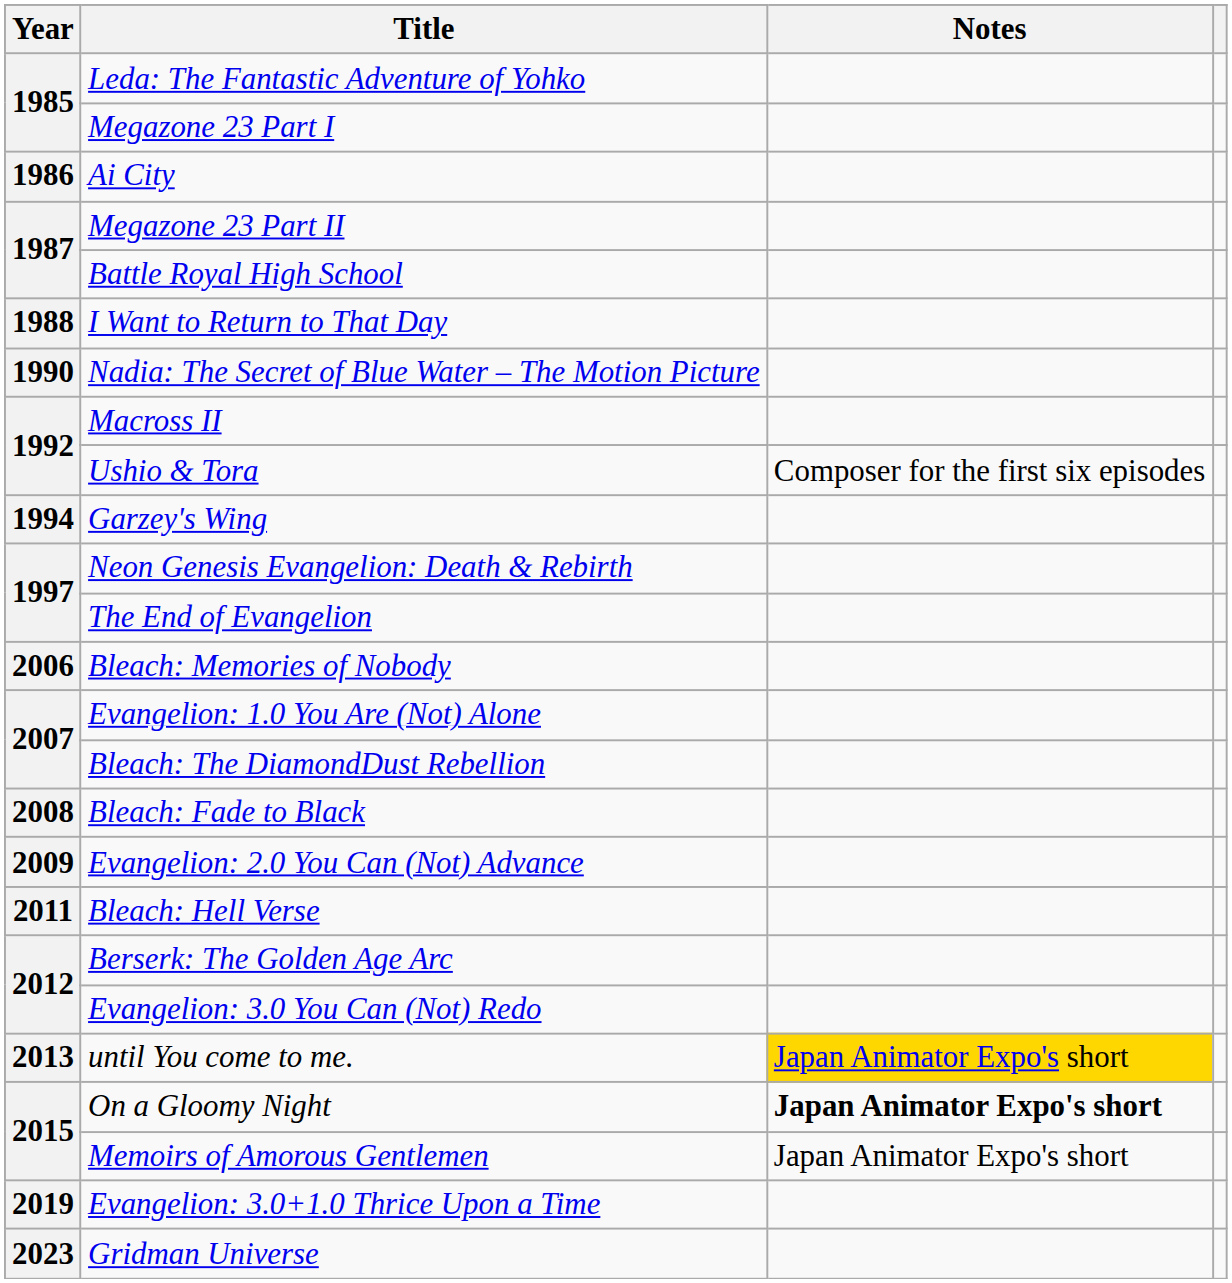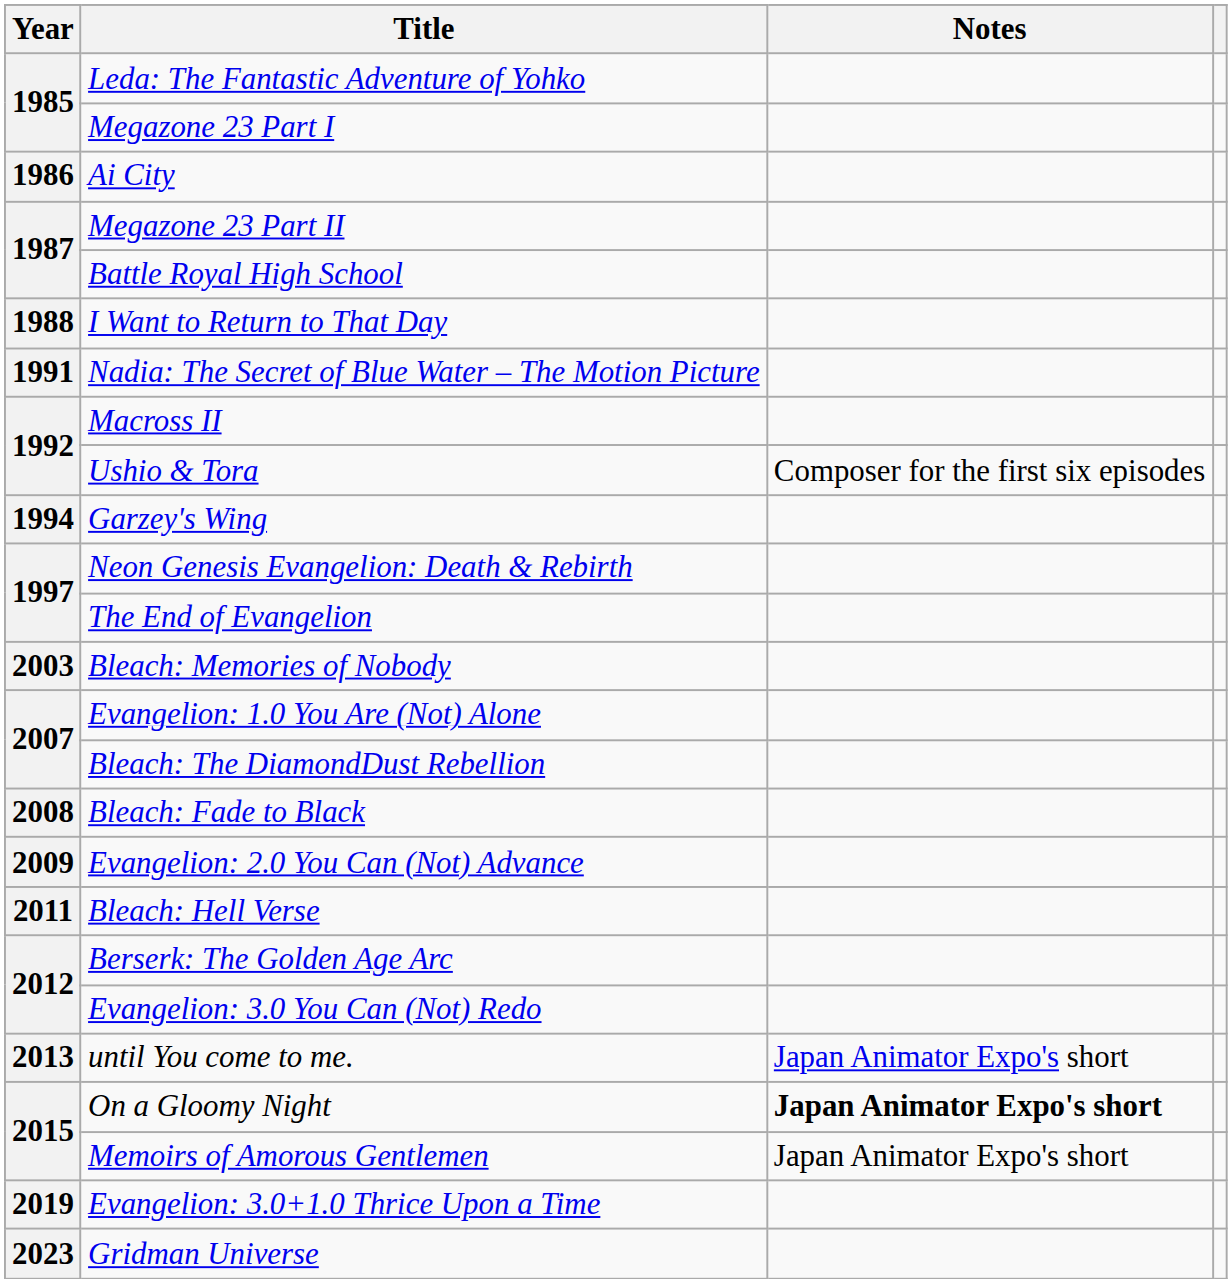 <table class="wikitable">
 <tr>
 <th>Year</th>
 <th>Title</th>
 <th>Notes</th>
 <th></th>
 </tr>
 <tr>
 <th rowspan="2">1985</th>
 <td><em><a href='#'>Leda: The Fantastic Adventure of Yohko</a></em></td>
 <td></td>
 <td></td>
 </tr>
 <tr>
 <td><em><a href='#'>Megazone 23 Part I</a></em></td>
 <td></td>
 <td></td>
 </tr>
 <tr>
 <th>1986</th>
 <td><em><a href='#'>Ai City</a></em></td>
 <td></td>
 <td></td>
 </tr>
 <tr>
 <th rowspan="2">1987</th>
 <td><em><a href='#'>Megazone 23 Part II</a></em></td>
 <td></td>
 <td></td>
 </tr>
 <tr>
 <td><em><a href='#'>Battle Royal High School</a></em></td>
 <td></td>
 <td></td>
 </tr>
 <tr>
 <th>1988</th>
 <td><em><a href='#'>I Want to Return to That Day</a></em></td>
 <td></td>
 <td></td>
 </tr>
 <tr>
-<th>1990</th>
+<th>1991</th>
 <td><em><a href='#'>Nadia: The Secret of Blue Water – The Motion Picture</a></em></td>
 <td></td>
 <td></td>
 </tr>
 <tr>
 <th rowspan="2">1992</th>
 <td><em><a href='#'>Macross II</a></em></td>
 <td></td>
 <td></td>
 </tr>
 <tr>
 <td><em><a href='#'>Ushio & Tora</a></em></td>
 <td>Composer for the first six episodes</td>
 <td></td>
 </tr>
 <tr>
 <th>1994</th>
 <td><em><a href='#'>Garzey's Wing</a></em></td>
 <td></td>
 <td></td>
 </tr>
 <tr>
 <th rowspan="2">1997</th>
 <td><em><a href='#'>Neon Genesis Evangelion: Death & Rebirth</a></em></td>
 <td></td>
 <td></td>
 </tr>
 <tr>
 <td><em><a href='#'>The End of Evangelion</a></em></td>
 <td></td>
 <td></td>
 </tr>
 <tr>
-<th>2006</th>
+<th>2003</th>
 <td><em><a href='#'>Bleach: Memories of Nobody</a></em></td>
 <td></td>
 <td></td>
 </tr>
 <tr>
 <th rowspan="2">2007</th>
 <td><em><a href='#'>Evangelion: 1.0 You Are (Not) Alone</a></em></td>
 <td></td>
 <td></td>
 </tr>
 <tr>
 <td><em><a href='#'>Bleach: The DiamondDust Rebellion</a></em></td>
 <td></td>
 <td></td>
 </tr>
 <tr>
 <th>2008</th>
 <td><em><a href='#'>Bleach: Fade to Black</a></em></td>
 <td></td>
 <td></td>
 </tr>
 <tr>
 <th>2009</th>
 <td><em><a href='#'>Evangelion: 2.0 You Can (Not) Advance</a></em></td>
 <td></td>
 <td></td>
 </tr>
 <tr>
 <th>2011</th>
 <td><em><a href='#'>Bleach: Hell Verse</a></em></td>
 <td></td>
 <td></td>
 </tr>
 <tr>
 <th rowspan="2">2012</th>
 <td><em><a href='#'>Berserk: The Golden Age Arc</a></em></td>
 <td></td>
 <td></td>
 </tr>
 <tr>
 <td><em><a href='#'>Evangelion: 3.0 You Can (Not) Redo</a></em></td>
 <td></td>
 <td></td>
 </tr>
 <tr>
 <th>2013</th>
 <td><em>until You come to me.</em></td>
-<td style="background: gold;"><a href='#'>Japan Animator Expo's</a> short</td>
+<td><a href='#'>Japan Animator Expo's</a> short</td>
 <td></td>
 </tr>
 <tr>
 <th rowspan="2">2015</th>
 <td><em>On a Gloomy Night</em></td>
 <td><strong>Japan Animator Expo's short</strong></td>
 <td></td>
 </tr>
 <tr>
 <td><em><a href='#'>Memoirs of Amorous Gentlemen</a></em></td>
 <td>Japan Animator Expo's short</td>
 <td></td>
 </tr>
 <tr>
 <th>2019</th>
 <td><em><a href='#'>Evangelion: 3.0+1.0 Thrice Upon a Time</a></em></td>
 <td></td>
 <td></td>
 </tr>
 <tr>
 <th>2023</th>
 <td><em><a href='#'>Gridman Universe</a></em></td>
 <td></td>
 <td></td>
 </tr>
 </table>
